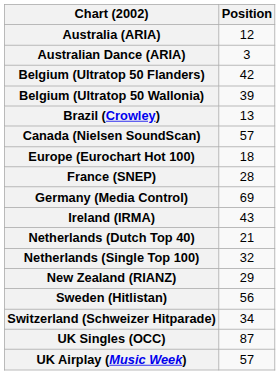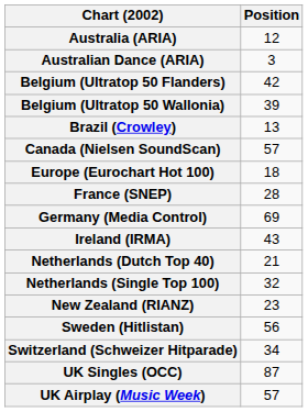 <table class="wikitable sortable plainrowheaders" style="text-align:center">
 <tr>
 <th>Chart (2002)</th>
 <th>Position</th>
 </tr>
 <tr>
 <th scope="row">Australia (ARIA)</th>
 <td>12</td>
 </tr>
 <tr>
 <th scope="row">Australian Dance (ARIA)</th>
 <td>3</td>
 </tr>
 <tr>
 <th scope="row">Belgium (Ultratop 50 Flanders)</th>
 <td>42</td>
 </tr>
 <tr>
 <th scope="row">Belgium (Ultratop 50 Wallonia)</th>
 <td>39</td>
 </tr>
 <tr>
 <th scope="row">Brazil (<a href='#'>Crowley</a>)</th>
 <td>13</td>
 </tr>
 <tr>
 <th scope="row">Canada (Nielsen SoundScan)</th>
 <td>57</td>
 </tr>
 <tr>
 <th scope="row">Europe (Eurochart Hot 100)</th>
 <td>18</td>
 </tr>
 <tr>
 <th scope="row">France (SNEP)</th>
 <td>28</td>
 </tr>
 <tr>
 <th scope="row">Germany (Media Control)</th>
 <td>69</td>
 </tr>
 <tr>
 <th scope="row">Ireland (IRMA)</th>
 <td>43</td>
 </tr>
 <tr>
 <th scope="row">Netherlands (Dutch Top 40)</th>
 <td>21</td>
 </tr>
 <tr>
 <th scope="row">Netherlands (Single Top 100)</th>
 <td>32</td>
 </tr>
 <tr>
 <th scope="row">New Zealand (RIANZ)</th>
-<td>29</td>
+<td>23</td>
 </tr>
 <tr>
 <th scope="row">Sweden (Hitlistan)</th>
 <td>56</td>
 </tr>
 <tr>
 <th scope="row">Switzerland (Schweizer Hitparade)</th>
 <td>34</td>
 </tr>
 <tr>
 <th scope="row">UK Singles (OCC)</th>
 <td>87</td>
 </tr>
 <tr>
 <th scope="row">UK Airplay (<em><a href='#'>Music Week</a></em>)</th>
 <td>57</td>
 </tr>
 </table>
